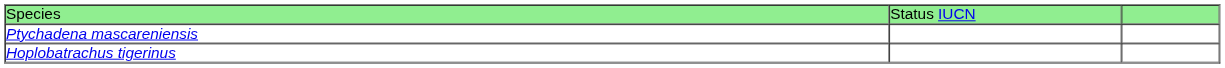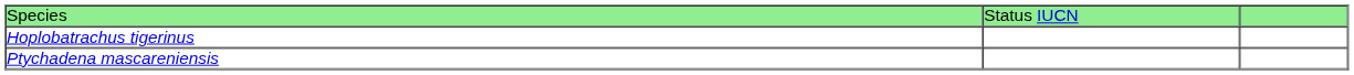 <table width=80% border=1 cellpadding=0 cellspacing=0>
 <tr>
 <td bgcolor=lightgreen>Species</td>
 <td bgcolor=lightgreen width=240>Status <a href='#'>IUCN</a></td>
 <td bgcolor=lightgreen width=100></td>
 </tr>
 <tr>
+<td><em><a href='#'>Hoplobatrachus tigerinus</a></em></td>
+<td></td>
+<td></td>
+</tr>
+<tr>
 <td><em><a href='#'>Ptychadena mascareniensis</a></em></td>
 <td></td>
 <td></td>
 </tr>
-<tr>
-<td><em><a href='#'>Hoplobatrachus tigerinus</a></em></td>
-<td></td>
-<td></td>
-</tr>
 </table>
